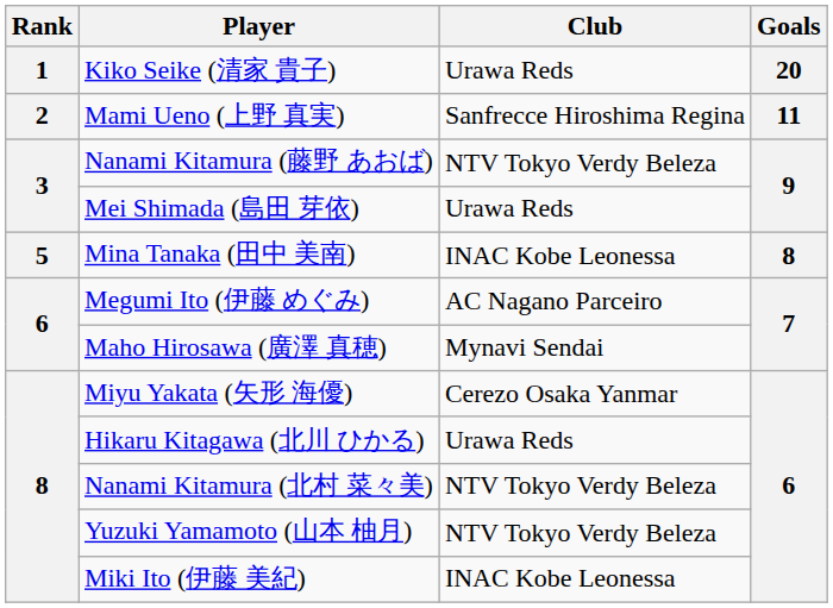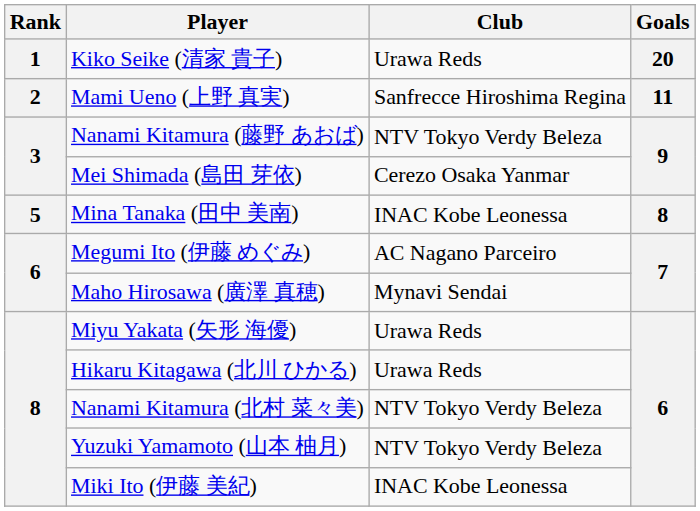 <table class="wikitable" style="text-align:center">
 <tr>
 <th>Rank</th>
 <th>Player</th>
 <th>Club</th>
 <th>Goals</th>
 </tr>
 <tr>
 <th rowspan=1>1</th>
 <td align="left"> <a href='#'>Kiko Seike</a> (<a href='#'>清家 貴子</a>)</td>
 <td align="left">Urawa Reds</td>
 <th rowspan=1>20</th>
 </tr>
 <tr>
 <th rowspan=1>2</th>
 <td align="left"> <a href='#'>Mami Ueno</a> (<a href='#'>上野 真実</a>)</td>
 <td align="left">Sanfrecce Hiroshima Regina</td>
 <th rowspan=1>11</th>
 </tr>
 <tr>
 <th rowspan=2>3</th>
 <td align="left"> <a href='#'>Nanami Kitamura</a> (<a href='#'>藤野 あおば</a>)</td>
 <td align="left">NTV Tokyo Verdy Beleza</td>
 <th rowspan=2>9</th>
 </tr>
 <tr>
 <td align="left"> <a href='#'>Mei Shimada</a> (<a href='#'>島田 芽依</a>)</td>
-<td align="left">Urawa Reds</td>
+<td align="left">Cerezo Osaka Yanmar</td>
 </tr>
 <tr>
 <th rowspan=1>5</th>
 <td align="left"> <a href='#'>Mina Tanaka</a> (<a href='#'>田中 美南</a>)</td>
 <td align="left">INAC Kobe Leonessa</td>
 <th rowspan=1>8</th>
 </tr>
 <tr>
 <th rowspan=2>6</th>
 <td align="left"> <a href='#'>Megumi Ito</a> (<a href='#'>伊藤 めぐみ</a>)</td>
 <td align="left">AC Nagano Parceiro</td>
 <th rowspan=2>7</th>
 </tr>
 <tr>
 <td align="left"> <a href='#'>Maho Hirosawa</a> (<a href='#'>廣澤 真穂</a>)</td>
 <td align="left">Mynavi Sendai</td>
 </tr>
 <tr>
 <th rowspan=5>8</th>
 <td align="left"> <a href='#'>Miyu Yakata</a> (<a href='#'>矢形 海優</a>)</td>
-<td align="left">Cerezo Osaka Yanmar</td>
+<td align="left">Urawa Reds</td>
 <th rowspan=5>6</th>
 </tr>
 <tr>
 <td align="left"> <a href='#'>Hikaru Kitagawa</a> (<a href='#'>北川 ひかる</a>)</td>
 <td align="left">Urawa Reds</td>
 </tr>
 <tr>
 <td align="left"> <a href='#'>Nanami Kitamura</a> (<a href='#'>北村 菜々美</a>)</td>
 <td align="left">NTV Tokyo Verdy Beleza</td>
 </tr>
 <tr>
 <td align="left"> <a href='#'>Yuzuki Yamamoto</a> (<a href='#'>山本 柚月</a>)</td>
 <td align="left">NTV Tokyo Verdy Beleza</td>
 </tr>
 <tr>
 <td align="left"> <a href='#'>Miki Ito</a> (<a href='#'>伊藤 美紀</a>)</td>
 <td align="left">INAC Kobe Leonessa</td>
 </tr>
 </table>
